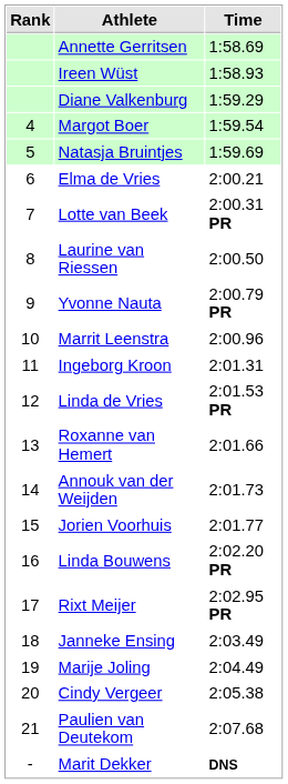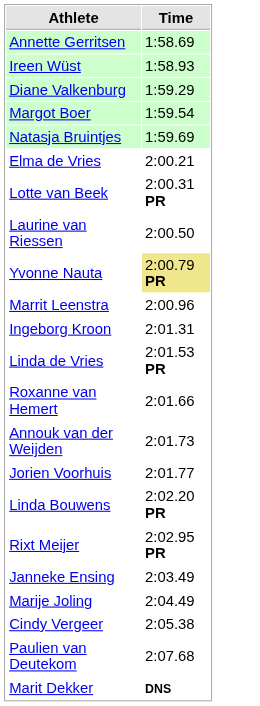 <table cellspacing="1" cellpadding="3" style="border:1px solid #AAAAAA;font-size:90%">
 <tr bgcolor="#E4E4E4">
-<th style="border-bottom:1px solid #AAAAAA" width=15>Rank</th>
 <th style="border-bottom:1px solid #AAAAAA" width=125>Athlete</th>
 <th style="border-bottom:1px solid #AAAAAA" width=60>Time</th>
 </tr>
 <tr bgcolor=ccffcc>
-<td align=center></td>
 <td><a href='#'>Annette Gerritsen</a></td>
 <td>1:58.69</td>
 </tr>
 <tr bgcolor=ccffcc>
-<td align=center></td>
 <td><a href='#'>Ireen Wüst</a></td>
 <td>1:58.93</td>
 </tr>
 <tr bgcolor=ccffcc>
-<td align=center></td>
 <td><a href='#'>Diane Valkenburg</a></td>
 <td>1:59.29</td>
 </tr>
 <tr bgcolor=ccffcc>
-<td align=center>4</td>
 <td><a href='#'>Margot Boer</a></td>
 <td>1:59.54</td>
 </tr>
 <tr bgcolor=ccffcc>
-<td align=center>5</td>
 <td><a href='#'>Natasja Bruintjes</a></td>
 <td>1:59.69</td>
 </tr>
 <tr>
-<td align=center>6</td>
 <td><a href='#'>Elma de Vries</a></td>
 <td>2:00.21</td>
 </tr>
 <tr>
-<td align=center>7</td>
 <td><a href='#'>Lotte van Beek</a></td>
 <td>2:00.31 <strong>PR</strong></td>
 </tr>
 <tr>
-<td align=center>8</td>
 <td><a href='#'>Laurine van Riessen</a></td>
 <td>2:00.50</td>
 </tr>
 <tr>
-<td align=center>9</td>
 <td><a href='#'>Yvonne Nauta</a></td>
-<td>2:00.79 <strong>PR</strong></td>
+<td style="background: khaki;">2:00.79 <strong>PR</strong></td>
 </tr>
 <tr>
-<td align=center>10</td>
 <td><a href='#'>Marrit Leenstra</a></td>
 <td>2:00.96</td>
 </tr>
 <tr>
-<td align=center>11</td>
 <td><a href='#'>Ingeborg Kroon</a></td>
 <td>2:01.31</td>
 </tr>
 <tr>
-<td align=center>12</td>
 <td><a href='#'>Linda de Vries</a></td>
 <td>2:01.53 <strong>PR</strong></td>
 </tr>
 <tr>
-<td align=center>13</td>
 <td><a href='#'>Roxanne van Hemert</a></td>
 <td>2:01.66</td>
 </tr>
 <tr>
-<td align=center>14</td>
 <td><a href='#'>Annouk van der Weijden</a></td>
 <td>2:01.73</td>
 </tr>
 <tr>
-<td align=center>15</td>
 <td><a href='#'>Jorien Voorhuis</a></td>
 <td>2:01.77</td>
 </tr>
 <tr>
-<td align=center>16</td>
 <td><a href='#'>Linda Bouwens</a></td>
 <td>2:02.20 <strong>PR</strong></td>
 </tr>
 <tr>
-<td align=center>17</td>
 <td><a href='#'>Rixt Meijer</a></td>
 <td>2:02.95 <strong>PR</strong></td>
 </tr>
 <tr>
-<td align=center>18</td>
 <td><a href='#'>Janneke Ensing</a></td>
 <td>2:03.49</td>
 </tr>
 <tr>
-<td align=center>19</td>
 <td><a href='#'>Marije Joling</a></td>
 <td>2:04.49</td>
 </tr>
 <tr>
-<td align=center>20</td>
 <td><a href='#'>Cindy Vergeer</a></td>
 <td>2:05.38</td>
 </tr>
 <tr>
-<td align=center>21</td>
 <td><a href='#'>Paulien van Deutekom</a></td>
 <td>2:07.68</td>
 </tr>
 <tr>
-<td align=center>-</td>
 <td><a href='#'>Marit Dekker</a></td>
 <td><strong><small>DNS</small></strong></td>
 </tr>
 </table>
